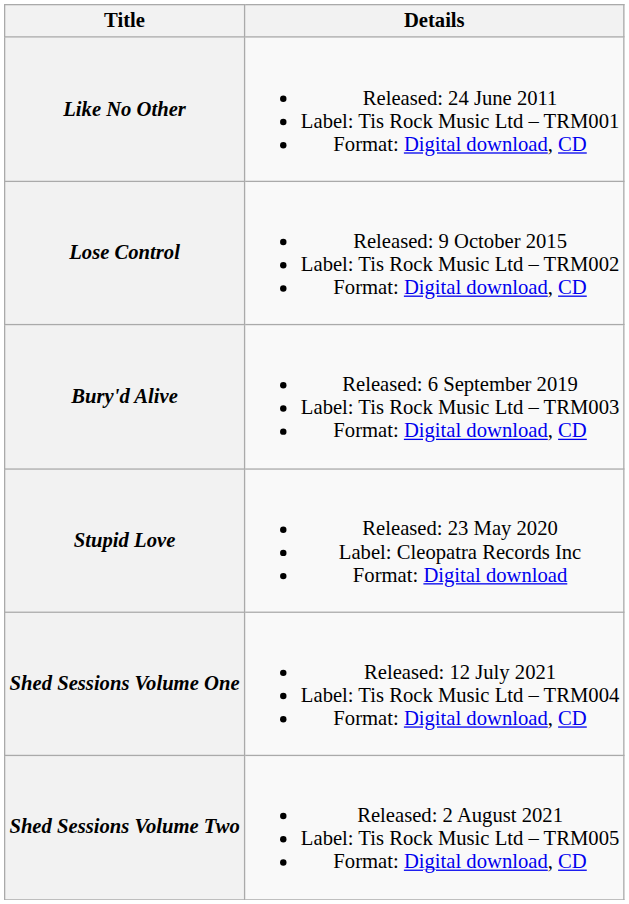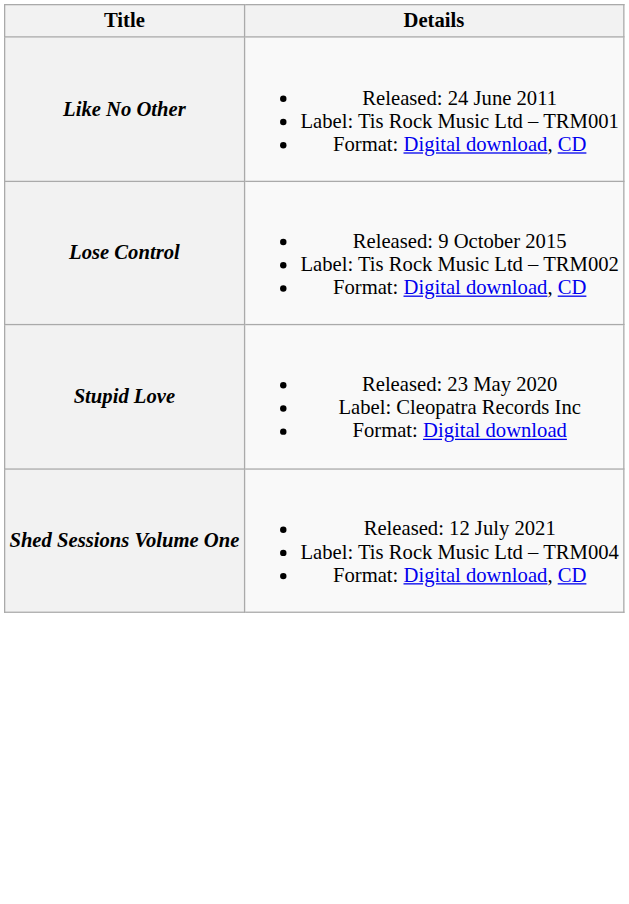 <table class="wikitable plainrowheaders" style="text-align:center;">
 <tr>
 <th>Title</th>
 <th>Details</th>
 </tr>
 <tr>
 <th scope="row"><em>Like No Other</em></th>
 <td><br><ul><li>Released: 24 June 2011</li><li>Label: Tis Rock Music Ltd – TRM001</li><li>Format: <a href='#'>Digital download</a>, <a href='#'>CD</a></li></ul></td>
 </tr>
 <tr>
 <th scope="row"><em>Lose Control</em></th>
 <td><br><ul><li>Released: 9 October 2015</li><li>Label: Tis Rock Music Ltd – TRM002</li><li>Format: <a href='#'>Digital download</a>, <a href='#'>CD</a></li></ul></td>
 </tr>
 <tr>
-<th scope="row"><em>Bury'd Alive</em></th>
-<td><br><ul><li>Released: 6 September 2019</li><li>Label: Tis Rock Music Ltd – TRM003</li><li>Format: <a href='#'>Digital download</a>, <a href='#'>CD</a></li></ul></td>
-</tr>
-<tr>
 <th scope="row"><em>Stupid Love</em></th>
 <td><br><ul><li>Released: 23 May 2020</li><li>Label: Cleopatra Records Inc</li><li>Format: <a href='#'>Digital download</a></li></ul></td>
 </tr>
 <tr>
 <th scope="row"><em>Shed Sessions Volume One</em></th>
 <td><br><ul><li>Released: 12 July 2021</li><li>Label: Tis Rock Music Ltd – TRM004</li><li>Format: <a href='#'>Digital download</a>, <a href='#'>CD</a></li></ul></td>
 </tr>
-<tr>
-<th scope="row"><em>Shed Sessions Volume Two</em></th>
-<td><br><ul><li>Released: 2 August 2021</li><li>Label: Tis Rock Music Ltd – TRM005</li><li>Format: <a href='#'>Digital download</a>, <a href='#'>CD</a></li></ul></td>
-</tr>
 </table>
